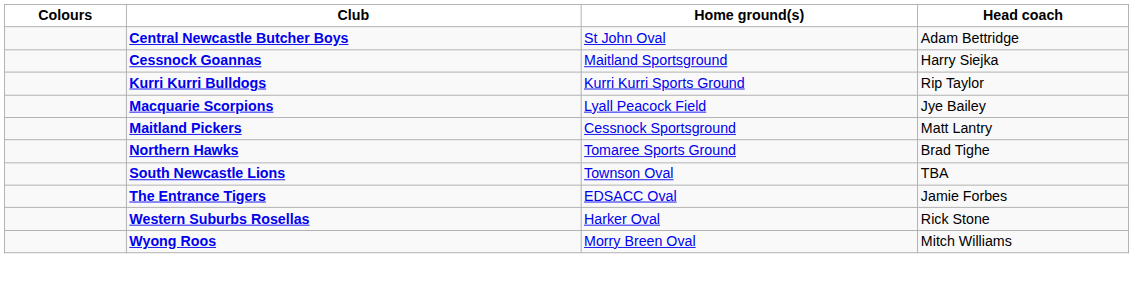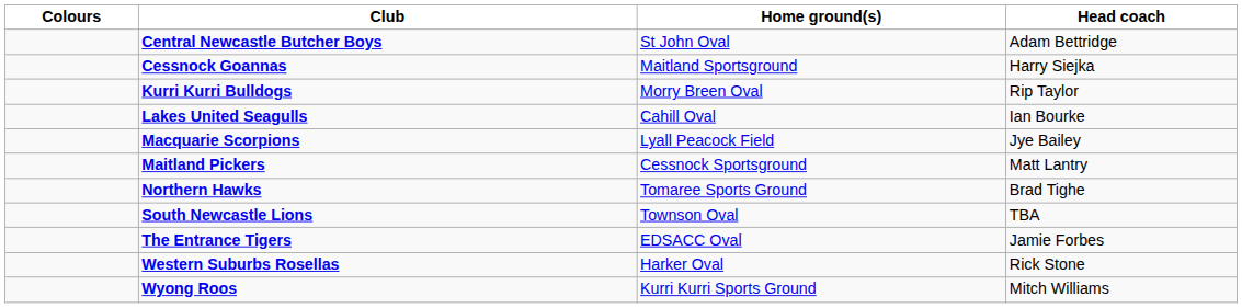 <table class="wikitable" style="width:100%; text-align:left">
 <tr>
 <th style="background:white">Colours</th>
 <th style="background:white">Club</th>
 <th style="background:white">Home ground(s)</th>
 <th style="background:white">Head coach</th>
 </tr>
 <tr>
 <td></td>
 <td><strong><a href='#'>Central Newcastle Butcher Boys</a></strong></td>
 <td><a href='#'>St John Oval</a></td>
 <td>Adam Bettridge</td>
 </tr>
 <tr>
 <td></td>
 <td><strong><a href='#'>Cessnock Goannas</a></strong></td>
 <td><a href='#'>Maitland Sportsground</a></td>
 <td>Harry Siejka</td>
 </tr>
 <tr>
 <td></td>
 <td><strong><a href='#'>Kurri Kurri Bulldogs</a></strong></td>
-<td><a href='#'>Kurri Kurri Sports Ground</a></td>
+<td><a href='#'>Morry Breen Oval</a></td>
 <td>Rip Taylor</td>
+</tr>
+<tr>
+<td></td>
+<td><strong><a href='#'>Lakes United Seagulls</a></strong></td>
+<td><a href='#'>Cahill Oval</a></td>
+<td>Ian Bourke</td>
 </tr>
 <tr>
 <td></td>
 <td><strong><a href='#'>Macquarie Scorpions</a></strong></td>
 <td><a href='#'>Lyall Peacock Field</a></td>
 <td>Jye Bailey</td>
 </tr>
 <tr>
 <td></td>
 <td><strong><a href='#'>Maitland Pickers</a></strong></td>
 <td><a href='#'>Cessnock Sportsground</a></td>
 <td>Matt Lantry</td>
 </tr>
 <tr>
 <td></td>
 <td><strong><a href='#'>Northern Hawks</a></strong></td>
 <td><a href='#'>Tomaree Sports Ground</a></td>
 <td>Brad Tighe</td>
 </tr>
 <tr>
 <td></td>
 <td><strong><a href='#'>South Newcastle Lions</a></strong></td>
 <td><a href='#'>Townson Oval</a></td>
 <td>TBA</td>
 </tr>
 <tr>
 <td></td>
 <td><strong><a href='#'>The Entrance Tigers</a></strong></td>
 <td><a href='#'>EDSACC Oval</a></td>
 <td>Jamie Forbes</td>
 </tr>
 <tr>
 <td></td>
 <td><strong><a href='#'>Western Suburbs Rosellas</a></strong></td>
 <td><a href='#'>Harker Oval</a></td>
 <td>Rick Stone</td>
 </tr>
 <tr>
 <td></td>
 <td><strong><a href='#'>Wyong Roos</a></strong></td>
-<td><a href='#'>Morry Breen Oval</a></td>
+<td><a href='#'>Kurri Kurri Sports Ground</a></td>
 <td>Mitch Williams</td>
 </tr>
 </table>
